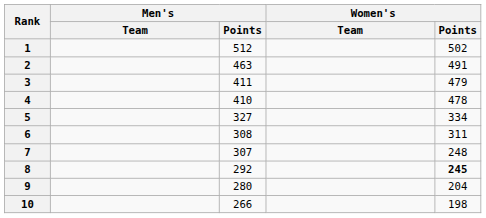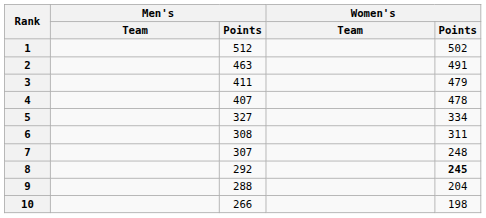 <table class="wikitable" style="text-align:center;">
 <tr>
 <th width=50 rowspan="2">Rank</th>
 <th colspan="2">Men's</th>
 <th colspan="2">Women's</th>
 </tr>
 <tr>
 <th width=200>Team</th>
 <th width=50>Points</th>
 <th width=200>Team</th>
 <th width=50>Points</th>
 </tr>
 <tr>
 <th>1</th>
 <td align=left></td>
 <td>512</td>
 <td align="left"></td>
 <td>502</td>
 </tr>
 <tr>
 <th>2</th>
 <td align=left></td>
 <td>463</td>
 <td align="left"></td>
 <td>491</td>
 </tr>
 <tr>
 <th>3</th>
 <td align=left></td>
 <td>411</td>
 <td align="left"></td>
 <td>479</td>
 </tr>
 <tr>
 <th>4</th>
 <td align=left></td>
-<td>410</td>
+<td>407</td>
 <td align="left"></td>
 <td>478</td>
 </tr>
 <tr>
 <th>5</th>
 <td align=left></td>
 <td>327</td>
 <td align="left"></td>
 <td>334</td>
 </tr>
 <tr>
 <th>6</th>
 <td align=left></td>
 <td>308</td>
 <td align="left"></td>
 <td>311</td>
 </tr>
 <tr>
 <th>7</th>
 <td align=left></td>
 <td>307</td>
 <td align="left"></td>
 <td>248</td>
 </tr>
 <tr>
 <th>8</th>
 <td align=left></td>
 <td>292</td>
 <td align="left"></td>
 <td><strong>245</strong></td>
 </tr>
 <tr>
 <th>9</th>
 <td align=left></td>
-<td>280</td>
+<td>288</td>
 <td align="left"></td>
 <td>204</td>
 </tr>
 <tr>
 <th>10</th>
 <td align=left></td>
 <td>266</td>
 <td align="left"></td>
 <td>198</td>
 </tr>
 </table>
